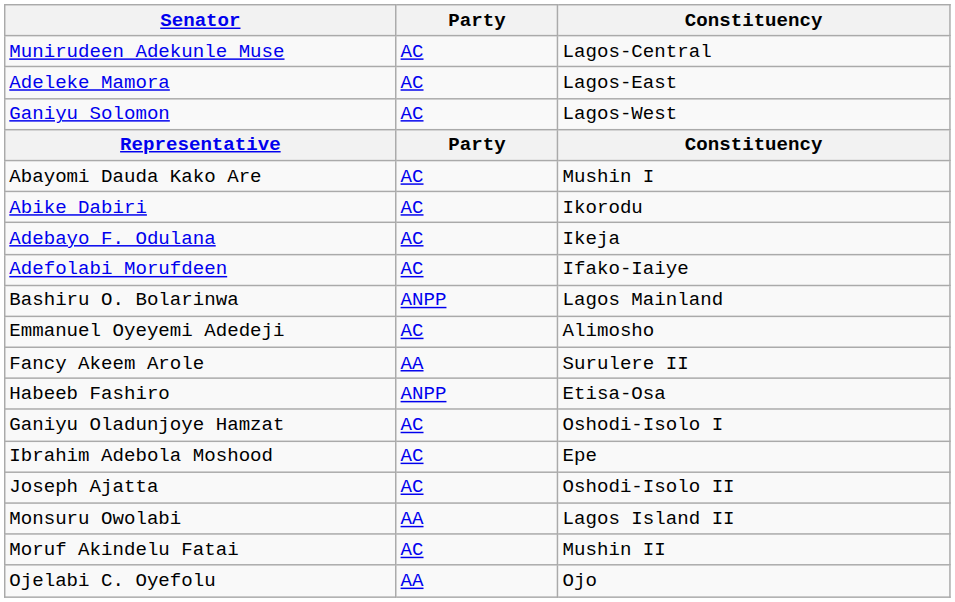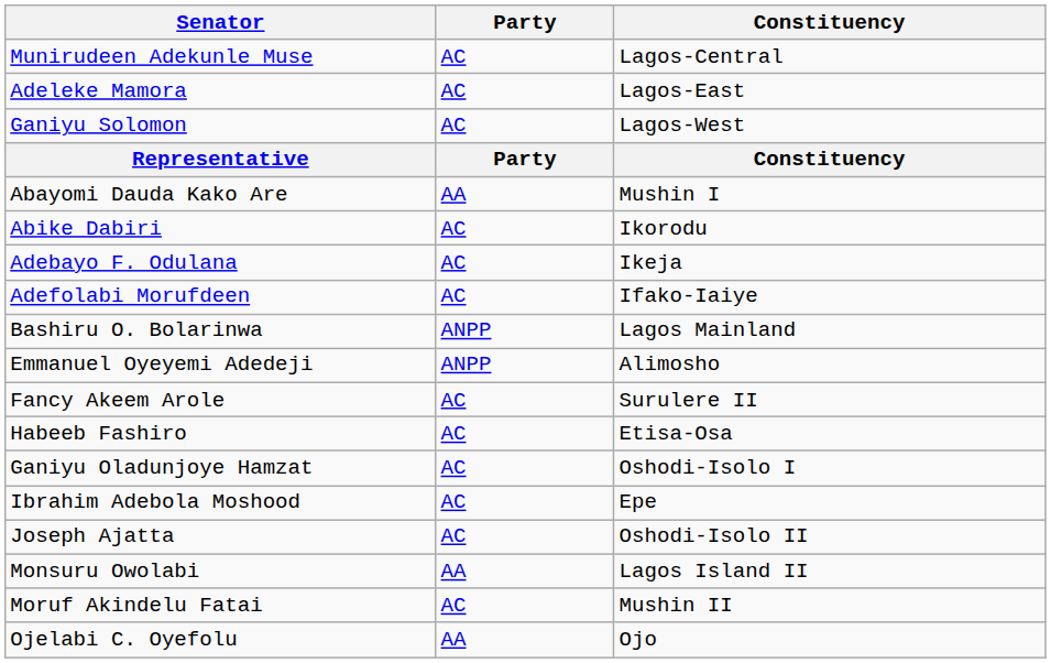 <table class="wikitable">
 <tr>
 <th style="width:20em"><a href='#'>Senator</a></th>
 <th style="width:8em">Party</th>
 <th style="width:20em">Constituency</th>
 </tr>
 <tr>
 <td><a href='#'>Munirudeen Adekunle Muse</a></td>
 <td><a href='#'>AC</a></td>
 <td>Lagos-Central</td>
 </tr>
 <tr>
 <td><a href='#'>Adeleke Mamora</a></td>
 <td><a href='#'>AC</a></td>
 <td>Lagos-East</td>
 </tr>
 <tr>
 <td><a href='#'>Ganiyu Solomon</a></td>
 <td><a href='#'>AC</a></td>
 <td>Lagos-West</td>
 </tr>
 <tr>
 <th><a href='#'>Representative</a></th>
 <th>Party</th>
 <th>Constituency</th>
 </tr>
 <tr>
 <td>Abayomi Dauda Kako Are</td>
-<td><a href='#'>AC</a></td>
+<td><a href='#'>AA</a></td>
 <td>Mushin I</td>
 </tr>
 <tr>
 <td><a href='#'>Abike Dabiri</a></td>
 <td><a href='#'>AC</a></td>
 <td>Ikorodu</td>
 </tr>
 <tr>
 <td [Adebayo Odulana><a href='#'>Adebayo F. Odulana</a></td>
 <td><a href='#'>AC</a></td>
 <td>Ikeja</td>
 </tr>
 <tr>
 <td><a href='#'>Adefolabi Morufdeen</a></td>
 <td><a href='#'>AC</a></td>
 <td>Ifako-Iaiye</td>
 </tr>
 <tr>
 <td>Bashiru O. Bolarinwa</td>
 <td><a href='#'>ANPP</a></td>
 <td>Lagos Mainland</td>
 </tr>
 <tr>
 <td>Emmanuel Oyeyemi Adedeji</td>
-<td><a href='#'>AC</a></td>
+<td><a href='#'>ANPP</a></td>
 <td>Alimosho</td>
 </tr>
 <tr>
 <td>Fancy Akeem Arole</td>
-<td><a href='#'>AA</a></td>
+<td><a href='#'>AC</a></td>
 <td>Surulere II</td>
 </tr>
 <tr>
 <td>Habeeb Fashiro</td>
-<td><a href='#'>ANPP</a></td>
+<td><a href='#'>AC</a></td>
 <td>Etisa-Osa</td>
 </tr>
 <tr>
 <td>Ganiyu Oladunjoye Hamzat</td>
 <td><a href='#'>AC</a></td>
 <td>Oshodi-Isolo I</td>
 </tr>
 <tr>
 <td>Ibrahim Adebola Moshood</td>
 <td><a href='#'>AC</a></td>
 <td>Epe</td>
 </tr>
 <tr>
 <td>Joseph Ajatta</td>
 <td><a href='#'>AC</a></td>
 <td>Oshodi-Isolo II</td>
 </tr>
 <tr>
 <td>Monsuru Owolabi</td>
 <td><a href='#'>AA</a></td>
 <td>Lagos Island II</td>
 </tr>
 <tr>
 <td>Moruf Akindelu Fatai</td>
 <td><a href='#'>AC</a></td>
 <td>Mushin II</td>
 </tr>
 <tr>
 <td>Ojelabi C. Oyefolu</td>
 <td><a href='#'>AA</a></td>
 <td>Ojo</td>
 </tr>
 </table>
